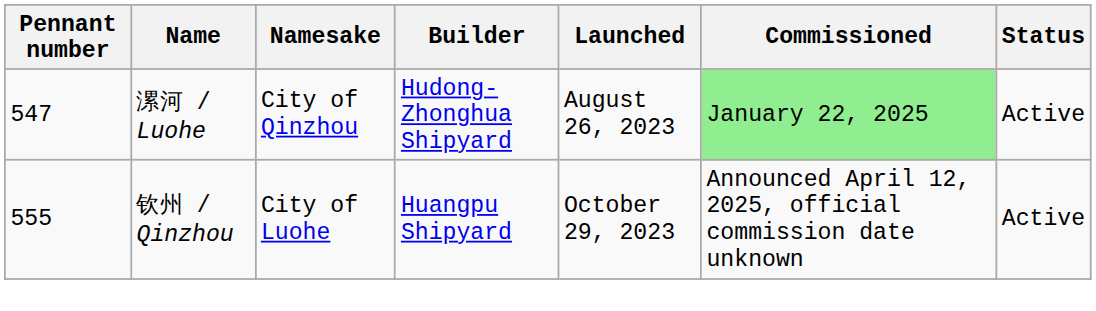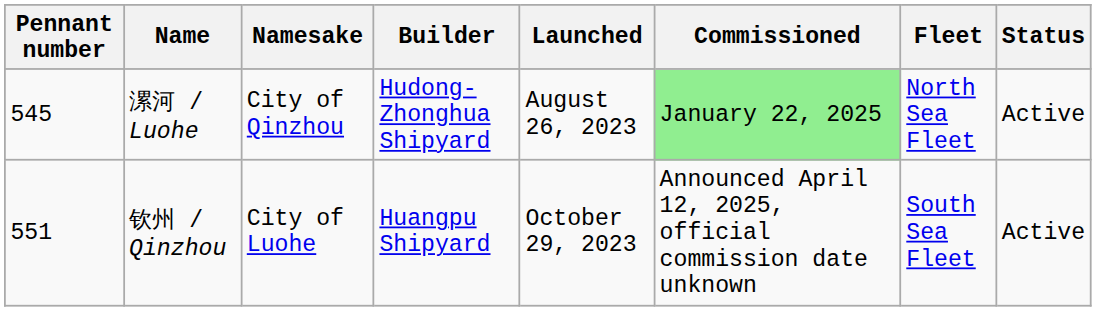 <table class="wikitable">
 <tr>
 <th>Pennant number</th>
 <th>Name</th>
 <th>Namesake</th>
 <th>Builder</th>
 <th>Launched</th>
 <th>Commissioned</th>
+<th>Fleet</th>
 <th>Status</th>
 </tr>
 <tr>
-<td>547</td>
+<td>545</td>
 <td>漯河 / <em>Luohe</em></td>
 <td>City of <a href='#'>Qinzhou</a></td>
 <td><a href='#'>Hudong-Zhonghua Shipyard</a></td>
 <td>August 26, 2023</td>
 <td style="background: lightgreen;">January 22, 2025</td>
+<td><a href='#'>North Sea Fleet</a></td>
 <td>Active</td>
 </tr>
 <tr>
-<td>555</td>
+<td>551</td>
 <td>钦州 / <em>Qinzhou</em></td>
 <td>City of <a href='#'>Luohe</a></td>
 <td><a href='#'>Huangpu Shipyard</a></td>
 <td>October 29, 2023</td>
 <td>Announced April 12, 2025, official commission date unknown</td>
+<td><a href='#'>South Sea Fleet</a></td>
 <td>Active</td>
 </tr>
 </table>
